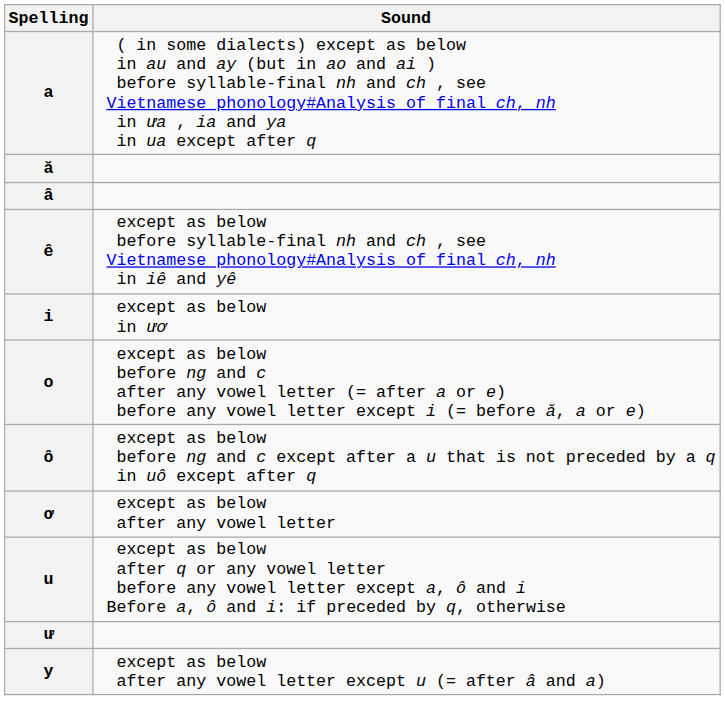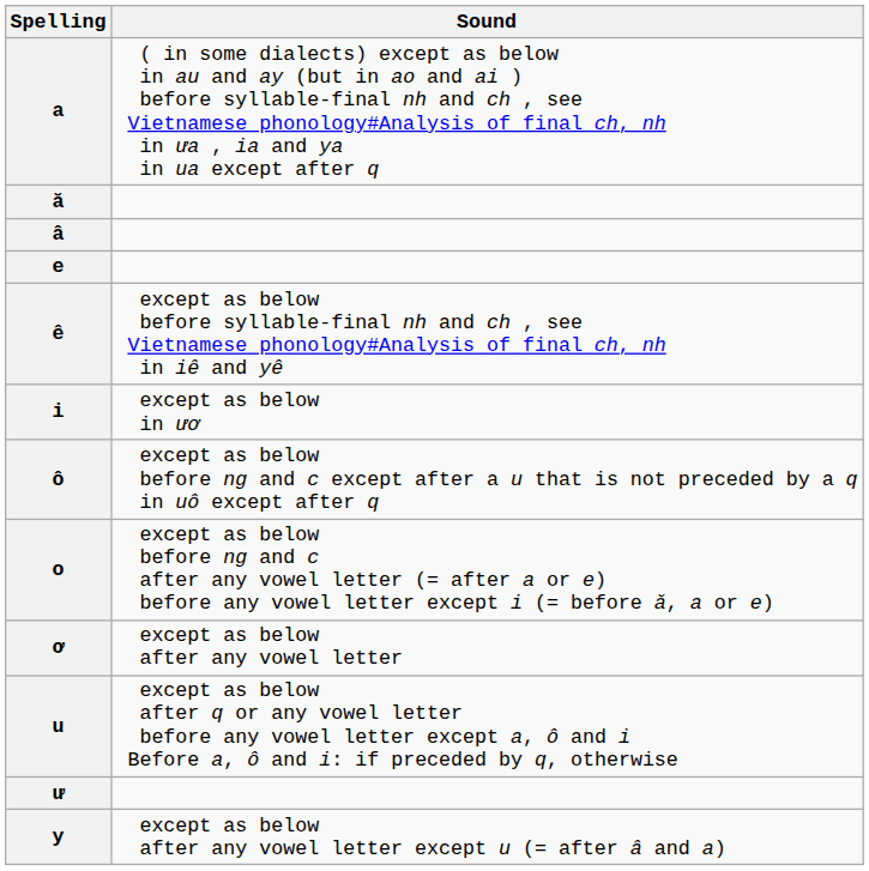 <table class="wikitable">
 <tr>
 <th scope="col">Spelling</th>
 <th scope="col">Sound</th>
 </tr>
 <tr>
 <th scope="row">a</th>
 <td>  ( in some dialects) except as below<br>  in <em>au</em>  and <em>ay</em>  (but  in <em>ao</em>  and <em>ai</em> )<br>  before syllable-final <em>nh</em>  and <em>ch</em> , see<br> <a href='#'>Vietnamese phonology#Analysis of final <em>ch</em>, <em>nh</em></a><br>  in <em>ưa</em> , <em>ia</em>  and <em>ya</em> <br>  in <em>ua</em> except after <em>q</em></td>
 </tr>
 <tr>
 <th scope="row">ă</th>
 <td> </td>
 </tr>
 <tr>
 <th scope="row">â</th>
 <td> </td>
 </tr>
 <tr>
+<th scope="row">e</th>
+<td> </td>
+</tr>
+<tr>
 <th scope="row">ê</th>
 <td>  except as below<br>  before syllable-final <em>nh</em>  and <em>ch</em> , see<br> <a href='#'>Vietnamese phonology#Analysis of final <em>ch</em>, <em>nh</em></a><br>  in <em>iê</em>  and <em>yê</em> </td>
 </tr>
 <tr>
 <th scope="row">i</th>
 <td>  except as below<br>  in <em>ươ</em> </td>
 </tr>
 <tr>
+<th scope="row">ô</th>
+<td>  except as below<br>  before <em>ng</em> and <em>c</em> except after a <em>u</em> that is not preceded by a <em>q</em><br>  in <em>uô</em> except after <em>q</em></td>
+</tr>
+<tr>
 <th scope="row">o</th>
 <td>  except as below<br>  before <em>ng</em> and <em>c</em><br>  after any vowel letter (= after <em>a</em> or <em>e</em>)<br>  before any vowel letter except <em>i</em> (= before <em>ă</em>, <em>a</em> or <em>e</em>)</td>
-</tr>
-<tr>
-<th scope="row">ô</th>
-<td>  except as below<br>  before <em>ng</em> and <em>c</em> except after a <em>u</em> that is not preceded by a <em>q</em><br>  in <em>uô</em> except after <em>q</em></td>
 </tr>
 <tr>
 <th scope="row">ơ</th>
 <td>  except as below<br>  after any vowel letter</td>
 </tr>
 <tr>
 <th scope="row">u</th>
 <td>  except as below<br>  after <em>q</em> or any vowel letter<br>  before any vowel letter except <em>a</em>, <em>ô</em> and <em>i</em><br> Before <em>a</em>, <em>ô</em> and <em>i</em>:  if preceded by <em>q</em>,  otherwise</td>
 </tr>
 <tr>
 <th scope="row">ư</th>
 <td> </td>
 </tr>
 <tr>
 <th scope="row">y</th>
 <td>  except as below<br>  after any vowel letter except <em>u</em> (= after <em>â</em> and <em>a</em>)</td>
 </tr>
 </table>
